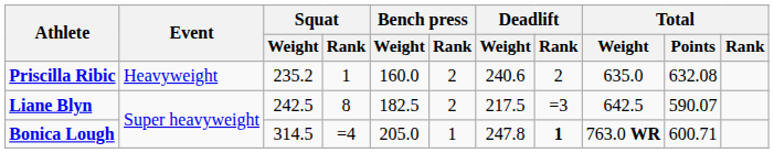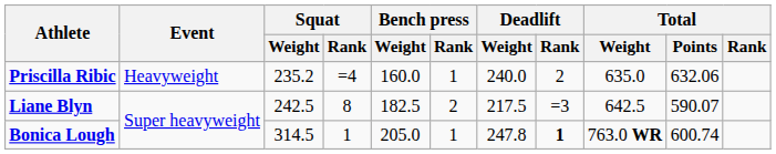 <table class=wikitable style=font-size:90%;text-align:center>
 <tr>
 <th rowspan=2>Athlete</th>
 <th rowspan=2>Event</th>
 <th colspan=2>Squat</th>
 <th colspan=2>Bench press</th>
 <th colspan=2>Deadlift</th>
 <th colspan=3>Total</th>
 </tr>
 <tr style=font-size:95%>
 <th>Weight</th>
 <th>Rank</th>
 <th>Weight</th>
 <th>Rank</th>
 <th>Weight</th>
 <th>Rank</th>
 <th>Weight</th>
 <th>Points</th>
 <th>Rank</th>
 </tr>
 <tr>
 <td align=left><strong><a href='#'>Priscilla Ribic</a></strong></td>
 <td align=left><a href='#'>Heavyweight</a></td>
 <td>235.2</td>
+<td>=4</td>
+<td>160.0</td>
 <td>1</td>
-<td>160.0</td>
-<td>2</td>
-<td>240.6</td>
+<td>240.0</td>
 <td>2</td>
 <td>635.0</td>
-<td>632.08</td>
+<td>632.06</td>
 <td></td>
 </tr>
 <tr>
 <td align=left><strong><a href='#'>Liane Blyn</a></strong></td>
 <td align=left rowspan=2><a href='#'>Super heavyweight</a></td>
 <td>242.5</td>
 <td>8</td>
 <td>182.5</td>
 <td>2</td>
 <td>217.5</td>
 <td>=3</td>
 <td>642.5</td>
 <td>590.07</td>
 <td></td>
 </tr>
 <tr>
 <td align=left><strong><a href='#'>Bonica Lough</a></strong></td>
 <td>314.5</td>
-<td>=4</td>
+<td>1</td>
 <td>205.0</td>
 <td>1</td>
 <td>247.8</td>
 <td><strong>1</strong></td>
 <td>763.0 <strong>WR</strong></td>
-<td>600.71</td>
+<td>600.74</td>
 <td></td>
 </tr>
 </table>
